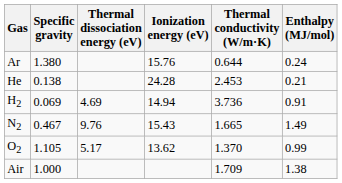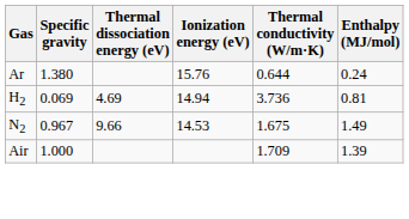 <table class="wikitable" border="1">
 <tr>
 <th>Gas</th>
 <th>Specific <br>gravity</th>
 <th>Thermal <br>dissociation<br> energy (eV)</th>
 <th>Ionization <br>energy (eV)</th>
 <th>Thermal <br>conductivity <br>(W/m·K)</th>
 <th>Enthalpy <br>(MJ/mol)</th>
 </tr>
 <tr>
 <td>Ar</td>
 <td>1.380</td>
 <td></td>
 <td>15.76</td>
 <td>0.644</td>
 <td>0.24</td>
 </tr>
 <tr>
-<td>He</td>
-<td>0.138</td>
-<td></td>
-<td>24.28</td>
-<td>2.453</td>
-<td>0.21</td>
-</tr>
-<tr>
 <td>H<sub>2</sub></td>
 <td>0.069</td>
 <td>4.69</td>
 <td>14.94</td>
 <td>3.736</td>
-<td>0.91</td>
+<td>0.81</td>
 </tr>
 <tr>
 <td>N<sub>2</sub></td>
-<td>0.467</td>
-<td>9.76</td>
-<td>15.43</td>
-<td>1.665</td>
+<td>0.967</td>
+<td>9.66</td>
+<td>14.53</td>
+<td>1.675</td>
 <td>1.49</td>
-</tr>
-<tr>
-<td>O<sub>2</sub></td>
-<td>1.105</td>
-<td>5.17</td>
-<td>13.62</td>
-<td>1.370</td>
-<td>0.99</td>
 </tr>
 <tr>
 <td>Air</td>
 <td>1.000</td>
 <td></td>
 <td></td>
 <td>1.709</td>
-<td>1.38</td>
+<td>1.39</td>
 </tr>
 </table>
